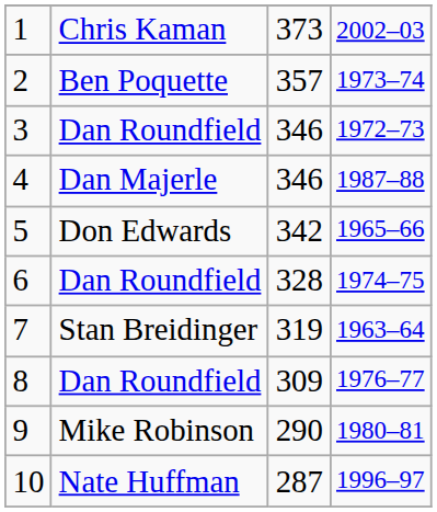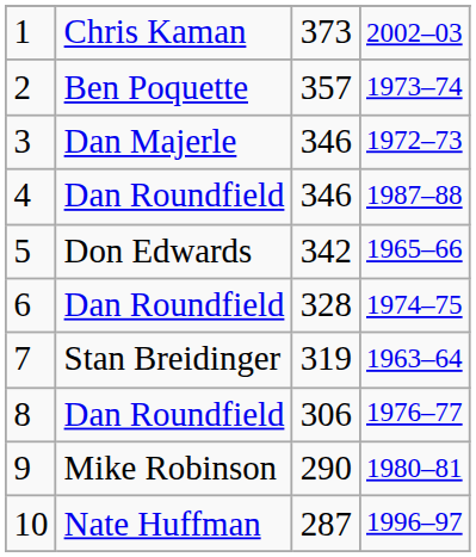 <table class="wikitable">
 <tr>
 </tr>
 <tr>
 <td>1</td>
 <td><a href='#'>Chris Kaman</a></td>
 <td>373</td>
 <td style="font-size:80%;"><a href='#'>2002–03</a></td>
 </tr>
 <tr>
 <td>2</td>
 <td><a href='#'>Ben Poquette</a></td>
 <td>357</td>
 <td style="font-size:80%;"><a href='#'>1973–74</a></td>
 </tr>
 <tr>
 <td>3</td>
-<td><a href='#'>Dan Roundfield</a></td>
+<td><a href='#'>Dan Majerle</a></td>
 <td>346</td>
 <td style="font-size:80%;"><a href='#'>1972–73</a></td>
 </tr>
 <tr>
 <td>4</td>
-<td><a href='#'>Dan Majerle</a></td>
+<td><a href='#'>Dan Roundfield</a></td>
 <td>346</td>
 <td style="font-size:80%;"><a href='#'>1987–88</a></td>
 </tr>
 <tr>
 <td>5</td>
 <td>Don Edwards</td>
 <td>342</td>
 <td style="font-size:80%;"><a href='#'>1965–66</a></td>
 </tr>
 <tr>
 <td>6</td>
 <td><a href='#'>Dan Roundfield</a></td>
 <td>328</td>
 <td style="font-size:80%;"><a href='#'>1974–75</a></td>
 </tr>
 <tr>
 <td>7</td>
 <td>Stan Breidinger</td>
 <td>319</td>
 <td style="font-size:80%;"><a href='#'>1963–64</a></td>
 </tr>
 <tr>
 <td>8</td>
 <td><a href='#'>Dan Roundfield</a></td>
-<td>309</td>
+<td>306</td>
 <td style="font-size:80%;"><a href='#'>1976–77</a></td>
 </tr>
 <tr>
 <td>9</td>
 <td>Mike Robinson</td>
 <td>290</td>
 <td style="font-size:80%;"><a href='#'>1980–81</a></td>
 </tr>
 <tr>
 <td>10</td>
 <td><a href='#'>Nate Huffman</a></td>
 <td>287</td>
 <td style="font-size:80%;"><a href='#'>1996–97</a></td>
 </tr>
 </table>
